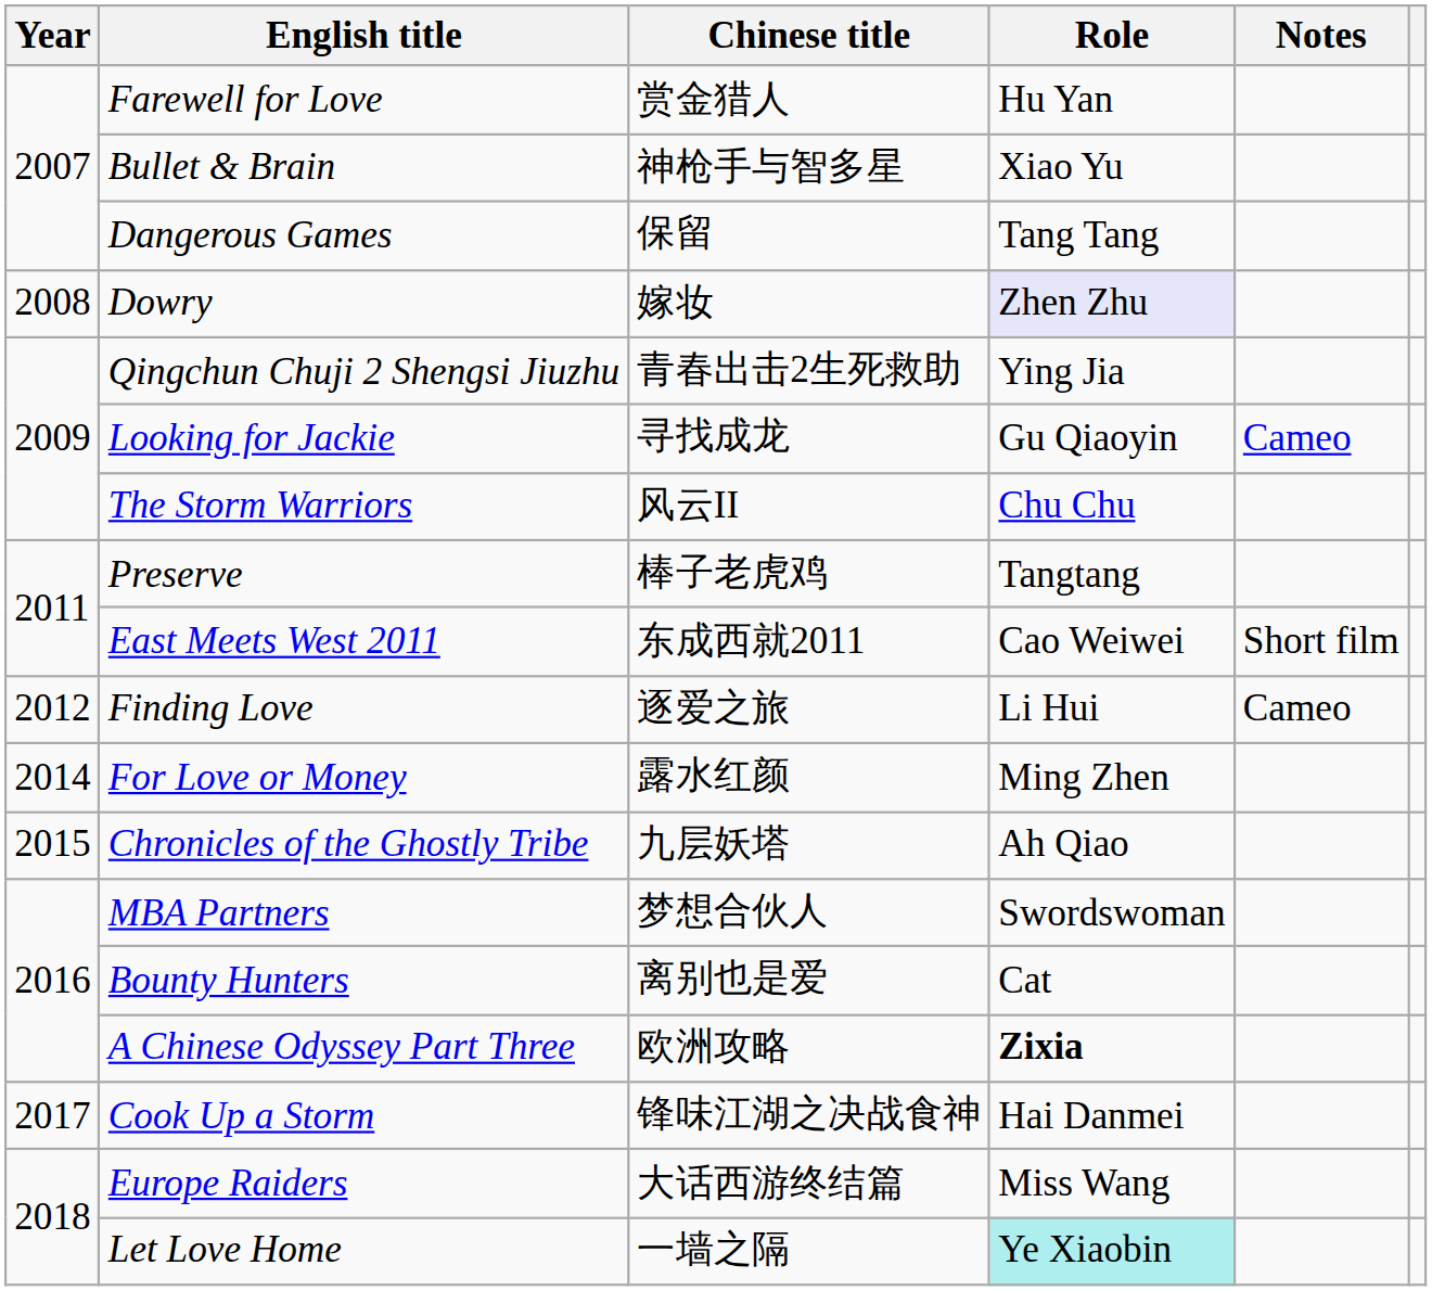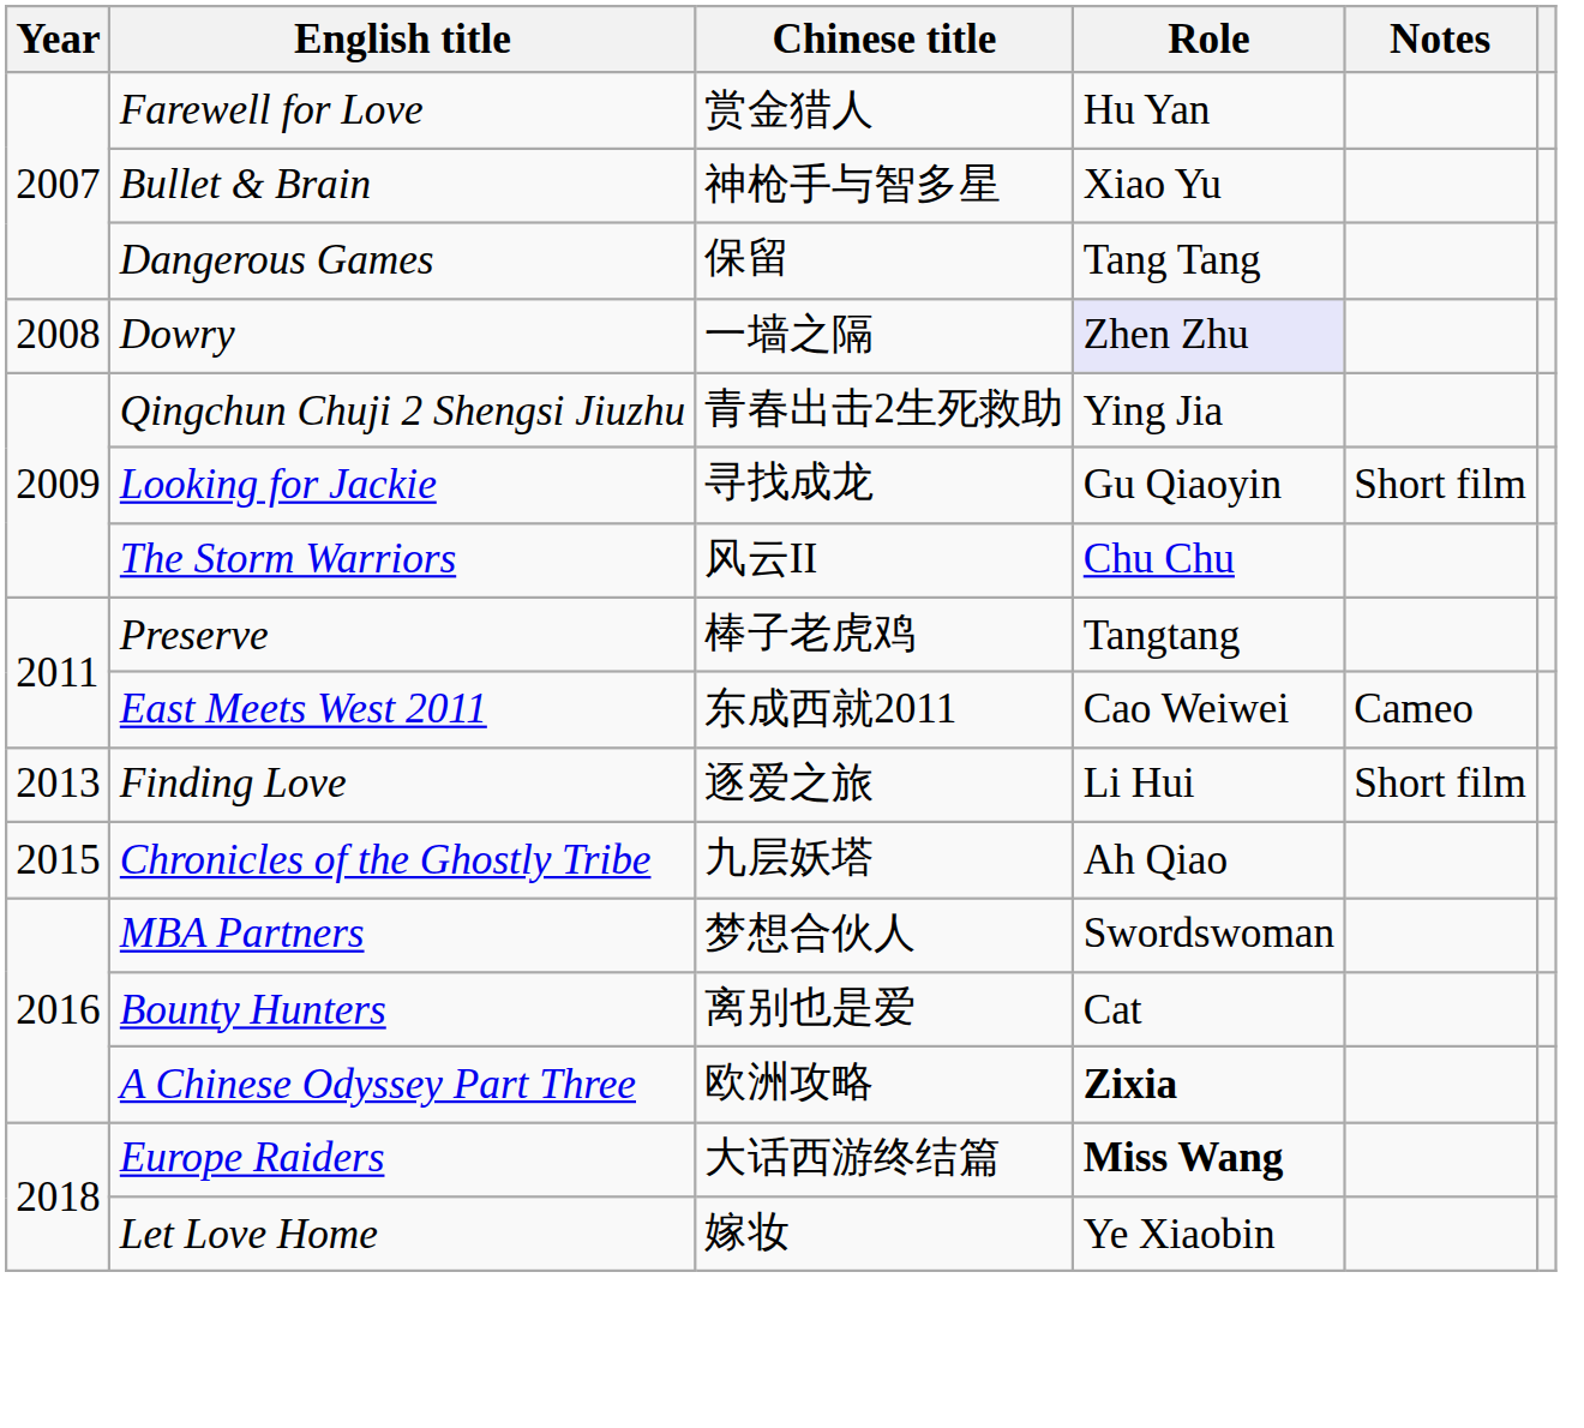 <table class="wikitable sortable">
 <tr>
 <th>Year</th>
 <th>English title</th>
 <th>Chinese title</th>
 <th>Role</th>
 <th class="unsortable">Notes</th>
 <th class="unsortable"></th>
 </tr>
 <tr>
 <td rowspan=3>2007</td>
 <td><em>Farewell for Love</em></td>
 <td>赏金猎人</td>
 <td>Hu Yan</td>
 <td></td>
 <td></td>
 </tr>
 <tr>
 <td><em>Bullet & Brain</em></td>
 <td>神枪手与智多星</td>
 <td>Xiao Yu</td>
 <td></td>
 <td></td>
 </tr>
 <tr>
 <td><em>Dangerous Games</em></td>
 <td>保留</td>
 <td>Tang Tang</td>
 <td></td>
 <td></td>
 </tr>
 <tr>
 <td>2008</td>
 <td><em>Dowry</em></td>
-<td>嫁妆</td>
+<td>一墙之隔</td>
 <td style="background: lavender;">Zhen Zhu</td>
 <td></td>
 <td></td>
 </tr>
 <tr>
 <td rowspan=3>2009</td>
 <td><em>Qingchun Chuji 2 Shengsi Jiuzhu</em></td>
 <td>青春出击2生死救助</td>
 <td>Ying Jia</td>
 <td></td>
 <td></td>
 </tr>
 <tr>
 <td><em><a href='#'>Looking for Jackie</a></em></td>
 <td>寻找成龙</td>
 <td>Gu Qiaoyin</td>
-<td><a href='#'>Cameo</a></td>
+<td>Short film</td>
 <td></td>
 </tr>
 <tr>
 <td><em><a href='#'>The Storm Warriors</a></em></td>
 <td>风云II</td>
 <td><a href='#'>Chu Chu</a></td>
 <td></td>
 <td></td>
 </tr>
 <tr>
 <td rowspan=2>2011</td>
 <td><em>Preserve</em></td>
 <td>棒子老虎鸡</td>
 <td>Tangtang</td>
 <td></td>
 <td></td>
 </tr>
 <tr>
 <td><em><a href='#'>East Meets West 2011</a></em></td>
 <td>东成西就2011</td>
 <td>Cao Weiwei</td>
-<td>Short film</td>
-<td></td>
-</tr>
-<tr>
-<td>2012</td>
-<td><em>Finding Love</em></td>
-<td>逐爱之旅</td>
-<td>Li Hui</td>
 <td>Cameo</td>
 <td></td>
 </tr>
 <tr>
-<td>2014</td>
-<td><em><a href='#'>For Love or Money</a></em></td>
-<td>露水红颜</td>
-<td>Ming Zhen</td>
-<td></td>
+<td>2013</td>
+<td><em>Finding Love</em></td>
+<td>逐爱之旅</td>
+<td>Li Hui</td>
+<td>Short film</td>
 <td></td>
 </tr>
 <tr>
 <td>2015</td>
 <td><em><a href='#'>Chronicles of the Ghostly Tribe</a></em></td>
 <td>九层妖塔</td>
 <td>Ah Qiao</td>
 <td></td>
 <td></td>
 </tr>
 <tr>
 <td rowspan=3>2016</td>
 <td><em><a href='#'>MBA Partners</a></em></td>
 <td>梦想合伙人</td>
 <td>Swordswoman</td>
 <td></td>
 <td></td>
 </tr>
 <tr>
 <td><em><a href='#'>Bounty Hunters</a></em></td>
 <td>离别也是爱</td>
 <td>Cat</td>
 <td></td>
 <td></td>
 </tr>
 <tr>
 <td><em><a href='#'>A Chinese Odyssey Part Three</a></em></td>
 <td>欧洲攻略</td>
 <td><strong>Zixia</strong></td>
 <td></td>
 <td></td>
 </tr>
 <tr>
-<td>2017</td>
-<td><em><a href='#'>Cook Up a Storm</a></em></td>
-<td>锋味江湖之决战食神</td>
-<td>Hai Danmei</td>
-<td></td>
-<td></td>
-</tr>
-<tr>
 <td rowspan=2>2018</td>
 <td><em><a href='#'>Europe Raiders</a></em></td>
 <td>大话西游终结篇</td>
-<td>Miss Wang</td>
+<td><strong>Miss Wang</strong></td>
 <td></td>
 <td></td>
 </tr>
 <tr>
 <td><em>Let Love Home</em></td>
-<td>一墙之隔</td>
-<td style="background: paleturquoise;">Ye Xiaobin</td>
+<td>嫁妆</td>
+<td>Ye Xiaobin</td>
 <td></td>
 <td></td>
 </tr>
 </table>
